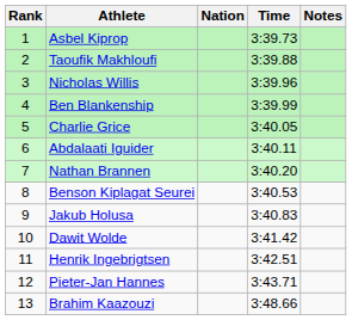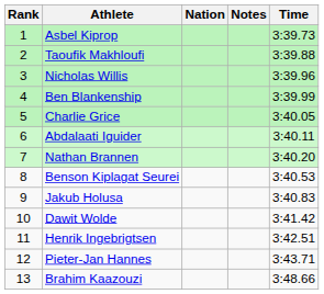 <table class="wikitable sortable" style="text-align:center">
 <tr>
 <th>Rank</th>
 <th>Athlete</th>
 <th>Nation</th>
+<th>Notes</th>
 <th>Time</th>
-<th>Notes</th>
 </tr>
 <tr bgcolor=bbf3bb>
 <td>1</td>
 <td align=left><a href='#'>Asbel Kiprop</a></td>
 <td align=left></td>
+<td></td>
 <td>3:39.73</td>
-<td></td>
 </tr>
 <tr bgcolor=bbf3bb>
 <td>2</td>
 <td align=left><a href='#'>Taoufik Makhloufi</a></td>
 <td align=left></td>
+<td></td>
 <td>3:39.88</td>
-<td></td>
 </tr>
 <tr bgcolor=bbf3bb>
 <td>3</td>
 <td align=left><a href='#'>Nicholas Willis</a></td>
 <td align=left></td>
+<td></td>
 <td>3:39.96</td>
-<td></td>
 </tr>
 <tr bgcolor=bbf3bb>
 <td>4</td>
 <td align=left><a href='#'>Ben Blankenship</a></td>
 <td align=left></td>
+<td></td>
 <td>3:39.99</td>
-<td></td>
 </tr>
 <tr bgcolor=bbf3bb>
 <td>5</td>
 <td align=left><a href='#'>Charlie Grice</a></td>
 <td align=left></td>
+<td></td>
 <td>3:40.05</td>
-<td></td>
 </tr>
 <tr bgcolor=ccf9cc>
 <td>6</td>
 <td align=left><a href='#'>Abdalaati Iguider</a></td>
 <td align=left></td>
+<td></td>
 <td>3:40.11</td>
-<td></td>
 </tr>
 <tr bgcolor=ccf9cc>
 <td>7</td>
 <td align=left><a href='#'>Nathan Brannen</a></td>
 <td align=left></td>
+<td></td>
 <td>3:40.20</td>
-<td></td>
 </tr>
 <tr>
 <td>8</td>
 <td align=left><a href='#'>Benson Kiplagat Seurei</a></td>
 <td align=left></td>
+<td></td>
 <td>3:40.53</td>
-<td></td>
 </tr>
 <tr>
 <td>9</td>
 <td align=left><a href='#'>Jakub Holusa</a></td>
 <td align=left></td>
+<td></td>
 <td>3:40.83</td>
-<td></td>
 </tr>
 <tr>
 <td>10</td>
 <td align=left><a href='#'>Dawit Wolde</a></td>
 <td align=left></td>
+<td></td>
 <td>3:41.42</td>
-<td></td>
 </tr>
 <tr>
 <td>11</td>
 <td align=left><a href='#'>Henrik Ingebrigtsen</a></td>
 <td align=left></td>
+<td></td>
 <td>3:42.51</td>
-<td></td>
 </tr>
 <tr>
 <td>12</td>
 <td align=left><a href='#'>Pieter-Jan Hannes</a></td>
 <td align=left></td>
+<td></td>
 <td>3:43.71</td>
-<td></td>
 </tr>
 <tr>
 <td>13</td>
 <td align=left><a href='#'>Brahim Kaazouzi</a></td>
 <td align=left></td>
+<td></td>
 <td>3:48.66</td>
-<td></td>
 </tr>
 </table>
